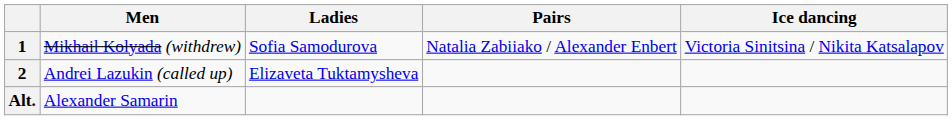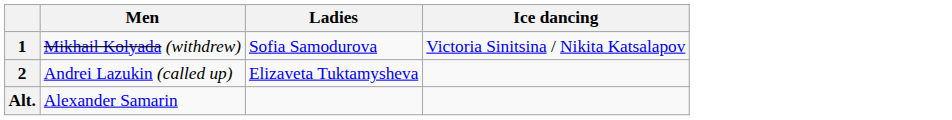 <table class="wikitable">
 <tr>
 <th></th>
 <th>Men</th>
 <th>Ladies</th>
-<th>Pairs</th>
 <th>Ice dancing</th>
 </tr>
 <tr>
 <th>1</th>
 <td><s><a href='#'>Mikhail Kolyada</a></s> <em>(withdrew)</em></td>
 <td><a href='#'>Sofia Samodurova</a></td>
-<td><a href='#'>Natalia Zabiiako</a> / <a href='#'>Alexander Enbert</a></td>
 <td><a href='#'>Victoria Sinitsina</a> / <a href='#'>Nikita Katsalapov</a></td>
 </tr>
 <tr>
 <th>2</th>
 <td><a href='#'>Andrei Lazukin</a> <em>(called up)</em></td>
 <td><a href='#'>Elizaveta Tuktamysheva</a></td>
 <td></td>
-<td></td>
 </tr>
 <tr>
 <th>Alt.</th>
 <td><a href='#'>Alexander Samarin</a></td>
 <td></td>
 <td></td>
-<td></td>
 </tr>
 </table>
